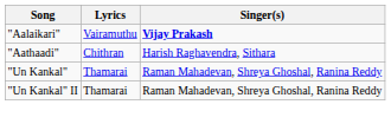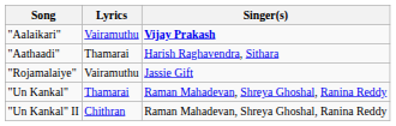 <table class="wikitable" style="font-size:95%;">
 <tr>
 <th>Song</th>
 <th>Lyrics</th>
 <th>Singer(s)</th>
 </tr>
 <tr>
 <td>"Aalaikari"</td>
 <td><a href='#'>Vairamuthu</a></td>
 <td><strong><a href='#'>Vijay Prakash</a></strong></td>
 </tr>
 <tr>
 <td>"Aathaadi"</td>
-<td><a href='#'>Chithran</a></td>
+<td>Thamarai</td>
 <td><a href='#'>Harish Raghavendra</a>, <a href='#'>Sithara</a></td>
+</tr>
+<tr>
+<td>"Rojamalaiye"</td>
+<td>Vairamuthu</td>
+<td><a href='#'>Jassie Gift</a></td>
 </tr>
 <tr>
 <td>"Un Kankal"</td>
 <td><a href='#'>Thamarai</a></td>
 <td><a href='#'>Raman Mahadevan</a>, <a href='#'>Shreya Ghoshal</a>, <a href='#'>Ranina Reddy</a></td>
 </tr>
 <tr>
 <td>"Un Kankal" II</td>
-<td>Thamarai</td>
+<td><a href='#'>Chithran</a></td>
 <td>Raman Mahadevan, Shreya Ghoshal, Ranina Reddy</td>
 </tr>
 </table>
